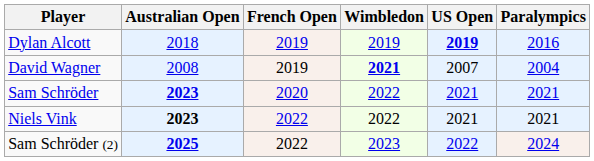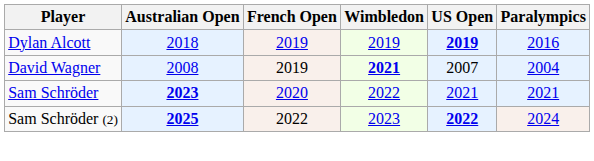 <table class="wikitable sortable" style="text-align:center">
 <tr>
 <th>Player</th>
 <th>Australian Open</th>
 <th>French Open</th>
 <th>Wimbledon</th>
 <th>US Open</th>
 <th>Paralympics</th>
 </tr>
 <tr>
 <td style="text-align:left;"> <a href='#'>Dylan Alcott</a></td>
 <td style="background: #e6f2ff;"><a href='#'>2018</a></td>
 <td style="background: #f9f0eb;"><a href='#'>2019</a></td>
 <td style="background: #f2ffe6;"><a href='#'>2019</a></td>
 <td style="background: #e6f2ff;"><strong><a href='#'>2019</a></strong></td>
 <td style="background: #e6f2ff;"><a href='#'>2016</a></td>
 </tr>
 <tr>
 <td style="text-align:left;"> <a href='#'>David Wagner</a></td>
 <td style="background: #e6f2ff;"><a href='#'>2008</a></td>
 <td style="background: #f9f0eb;">2019</td>
 <td style="background: #f2ffe6;"><strong><a href='#'>2021</a></strong></td>
 <td style="background: #e6f2ff;">2007</td>
 <td style="background: #e6f2ff;"><a href='#'>2004</a></td>
 </tr>
 <tr>
 <td style="text-align:left;"> <a href='#'>Sam Schröder</a></td>
 <td style="background: #e6f2ff;"><strong><a href='#'>2023</a></strong></td>
 <td style="background: #f9f0eb;"><a href='#'>2020</a></td>
 <td style="background: #f2ffe6;"><a href='#'>2022</a></td>
 <td style="background: #e6f2ff;"><a href='#'>2021</a></td>
 <td style="background: #e6f2ff;"><a href='#'>2021</a></td>
 </tr>
 <tr>
-<td style="text-align:left;"> <a href='#'>Niels Vink</a></td>
-<td style="background: #e6f2ff;"><strong>2023</strong></td>
-<td style="background: #f9f0eb;"><a href='#'>2022</a></td>
-<td style="background: #f2ffe6;">2022</td>
-<td style="background: #e6f2ff;">2021</td>
-<td style="background: #e6f2ff;">2021</td>
-</tr>
-<tr>
 <td style="text-align:left;"> Sam Schröder <small>(2)</small></td>
 <td style="background: #e6f2ff;"><strong><a href='#'>2025</a></strong></td>
 <td style="background: #f9f0eb;">2022</td>
 <td style="background: #f2ffe6;"><a href='#'>2023</a></td>
-<td style="background: #e6f2ff;"><a href='#'>2022</a></td>
+<td style="background: #e6f2ff;"><strong><a href='#'>2022</a></strong></td>
 <td style="background: #f9f0eb;"><a href='#'>2024</a></td>
 </tr>
 </table>
